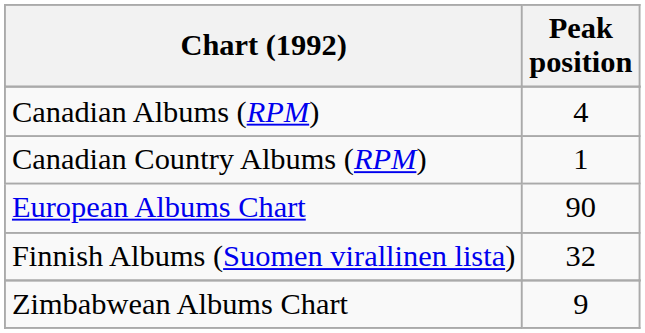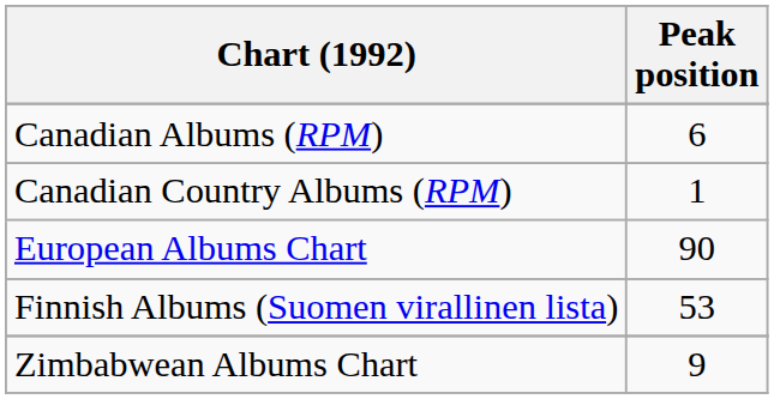 <table class="wikitable sortable">
 <tr>
 <th>Chart (1992)</th>
 <th>Peak<br>position</th>
 </tr>
 <tr>
 </tr>
 <tr>
 <td>Canadian Albums (<em><a href='#'>RPM</a></em>)</td>
-<td style="text-align:center;">4</td>
+<td style="text-align:center;">6</td>
 </tr>
 <tr>
 <td>Canadian Country Albums (<em><a href='#'>RPM</a></em>)</td>
 <td style="text-align:center;">1</td>
 </tr>
 <tr>
 <td><a href='#'>European Albums Chart</a></td>
 <td style="text-align:center;">90</td>
 </tr>
 <tr>
 <td>Finnish Albums (<a href='#'>Suomen virallinen lista</a>)</td>
-<td style="text-align:center;">32</td>
+<td style="text-align:center;">53</td>
 </tr>
 <tr>
 </tr>
 <tr>
 </tr>
 <tr>
 </tr>
 <tr>
 </tr>
 <tr>
 <td>Zimbabwean Albums Chart</td>
 <td align="center">9</td>
 </tr>
 </table>
